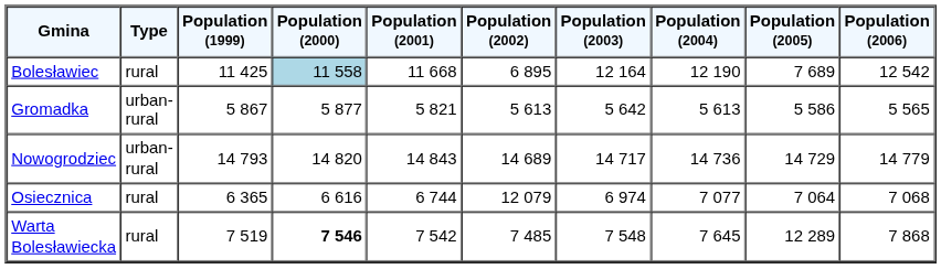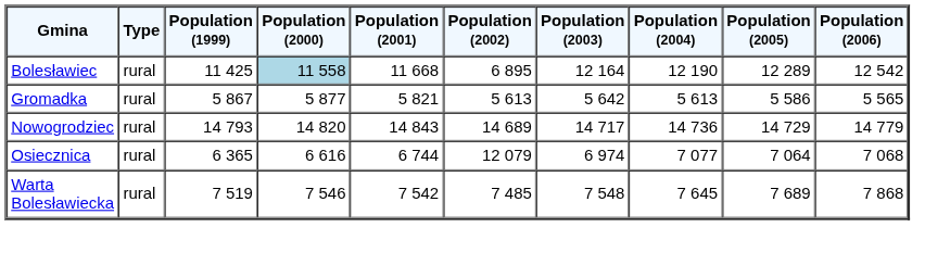 <table width="60%" border="2" cellpadding="3" cellspacing="0" style="font-size:90%;line-height:120%;">
 <tr bgcolor="F0F8FF">
 <td style="text-align:center;"><strong>Gmina</strong></td>
 <td style="text-align:center;"><strong>Type</strong></td>
 <td style="text-align:center;"><strong>Population<br><small>(1999)</small></strong></td>
 <td style="text-align:center;"><strong>Population<br><small>(2000)</small></strong></td>
 <td style="text-align:center;"><strong>Population<br><small>(2001)</small></strong></td>
 <td style="text-align:center;"><strong>Population<br><small>(2002)</small></strong></td>
 <td style="text-align:center;"><strong>Population<br><small>(2003)</small></strong></td>
 <td style="text-align:center;"><strong>Population<br><small>(2004)</small></strong></td>
 <td style="text-align:center;"><strong>Population<br><small>(2005)</small></strong></td>
 <td style="text-align:center;"><strong>Population<br><small>(2006)</small></strong></td>
 </tr>
 <tr>
 <td><a href='#'>Bolesławiec</a></td>
 <td>rural</td>
 <td style="text-align:right;">11 425</td>
 <td style="background: lightblue; text-align:right;">11 558</td>
 <td style="text-align:right;">11 668</td>
 <td style="text-align:right;">6 895</td>
 <td style="text-align:right;">12 164</td>
 <td style="text-align:right;">12 190</td>
-<td style="text-align:right;">7 689</td>
+<td style="text-align:right;">12 289</td>
 <td style="text-align:right;">12 542</td>
 </tr>
 <tr>
 <td><a href='#'>Gromadka</a></td>
-<td>urban-rural</td>
+<td>rural</td>
 <td style="text-align:right;">5 867</td>
 <td style="text-align:right;">5 877</td>
 <td style="text-align:right;">5 821</td>
 <td style="text-align:right;">5 613</td>
 <td style="text-align:right;">5 642</td>
 <td style="text-align:right;">5 613</td>
 <td style="text-align:right;">5 586</td>
 <td style="text-align:right;">5 565</td>
 </tr>
 <tr>
 <td><a href='#'>Nowogrodziec</a></td>
-<td>urban-rural</td>
+<td>rural</td>
 <td style="text-align:right;">14 793</td>
 <td style="text-align:right;">14 820</td>
 <td style="text-align:right;">14 843</td>
 <td style="text-align:right;">14 689</td>
 <td style="text-align:right;">14 717</td>
 <td style="text-align:right;">14 736</td>
 <td style="text-align:right;">14 729</td>
 <td style="text-align:right;">14 779</td>
 </tr>
 <tr>
 <td><a href='#'>Osiecznica</a></td>
 <td>rural</td>
 <td style="text-align:right;">6 365</td>
 <td style="text-align:right;">6 616</td>
 <td style="text-align:right;">6 744</td>
 <td style="text-align:right;">12 079</td>
 <td style="text-align:right;">6 974</td>
 <td style="text-align:right;">7 077</td>
 <td style="text-align:right;">7 064</td>
 <td style="text-align:right;">7 068</td>
 </tr>
 <tr>
 <td><a href='#'>Warta Bolesławiecka</a></td>
 <td>rural</td>
 <td style="text-align:right;">7 519</td>
-<td style="text-align:right;"><strong>7 546</strong></td>
+<td style="text-align:right;">7 546</td>
 <td style="text-align:right;">7 542</td>
 <td style="text-align:right;">7 485</td>
 <td style="text-align:right;">7 548</td>
 <td style="text-align:right;">7 645</td>
-<td style="text-align:right;">12 289</td>
+<td style="text-align:right;">7 689</td>
 <td style="text-align:right;">7 868</td>
 </tr>
 <tr>
 </tr>
 </table>
